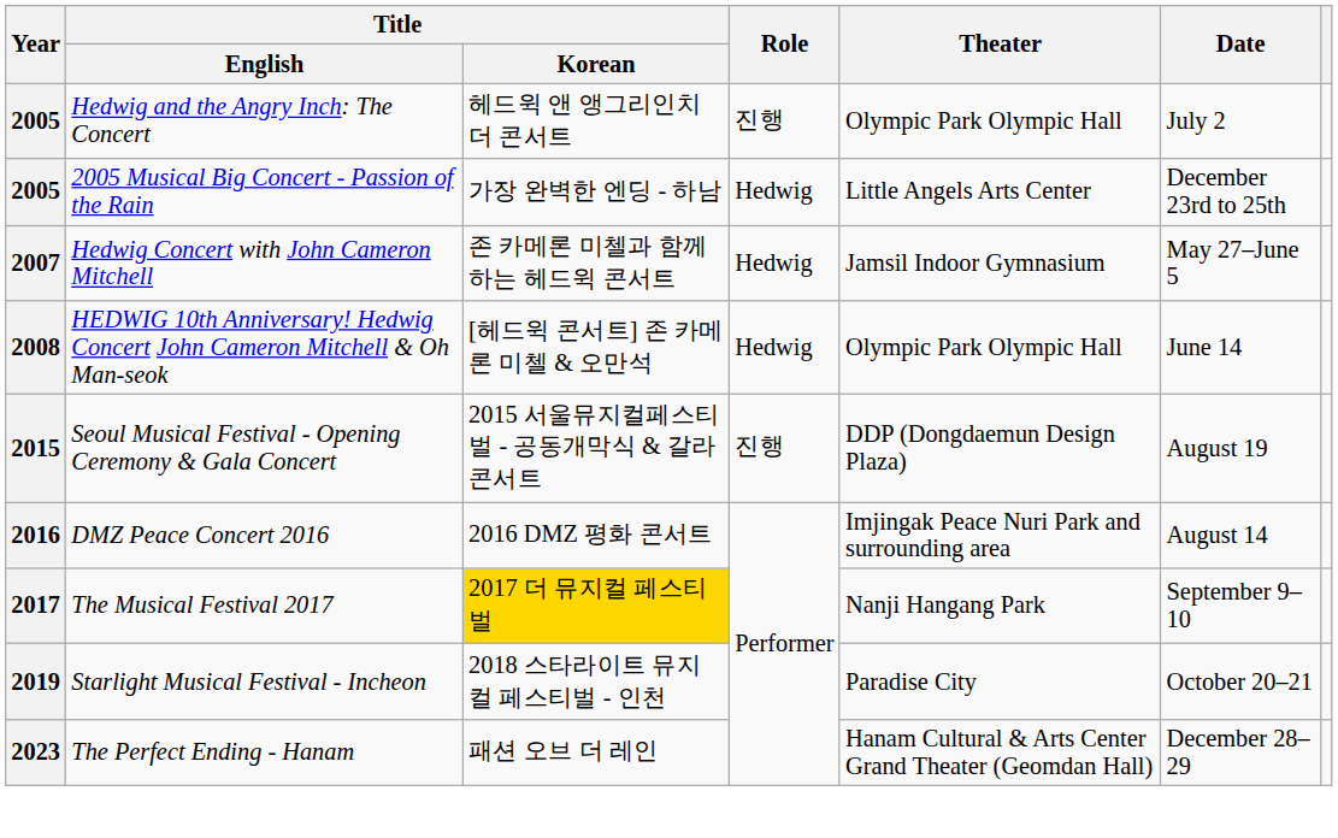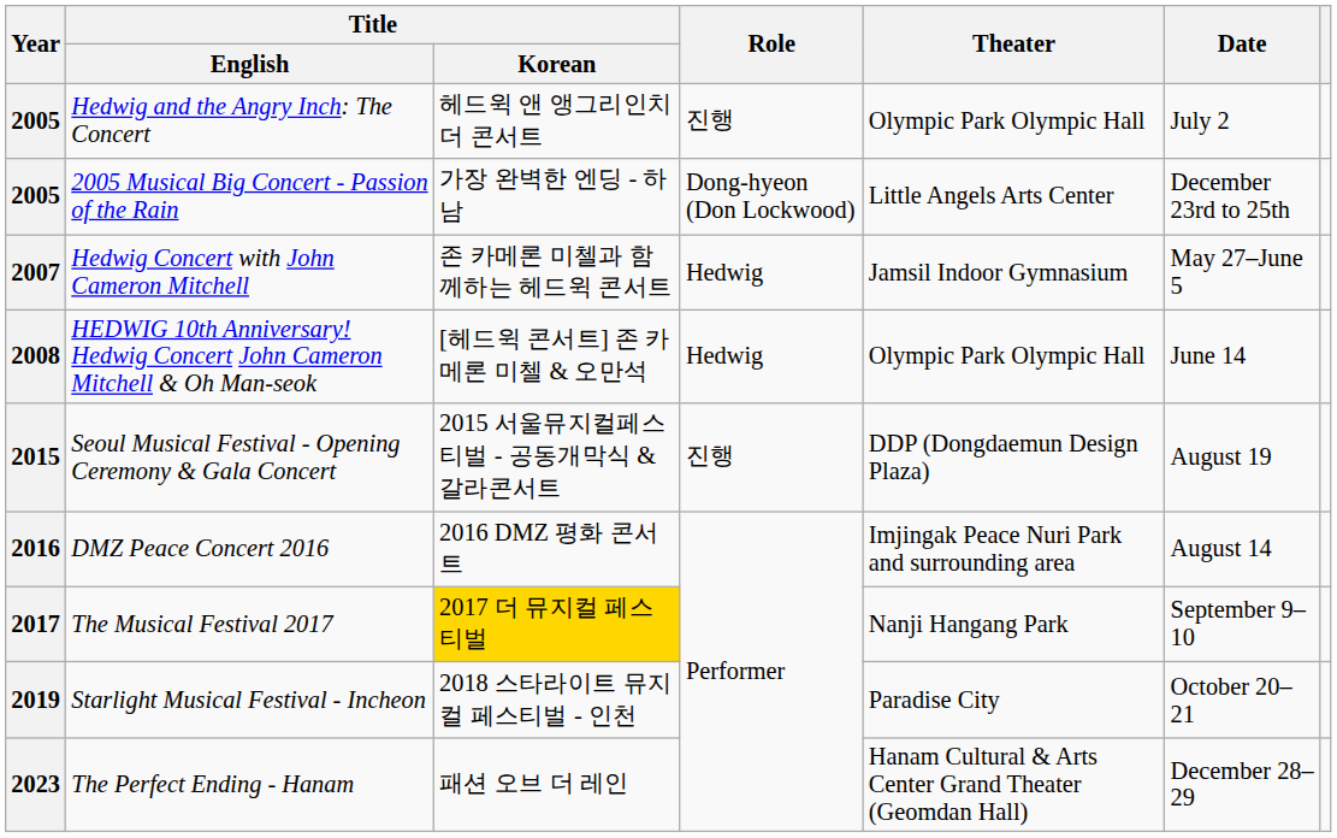 <table class="wikitable sortable plainrowheaders">
 <tr>
 <th rowspan="2" scope="col">Year</th>
 <th colspan="2" scope="col">Title</th>
 <th rowspan="2" scope="col">Role</th>
 <th rowspan="2" scope="col">Theater</th>
 <th rowspan="2" scope="col" class="sortable">Date</th>
 <th rowspan="2" scope="col" class="unsortable"></th>
 </tr>
 <tr>
 <th>English</th>
 <th>Korean</th>
 </tr>
 <tr>
 <th scope="row">2005</th>
 <td><em><a href='#'>Hedwig and the Angry Inch</a>: The Concert</em></td>
 <td>헤드윅 앤 앵그리인치 더 콘서트</td>
 <td>진행</td>
 <td>Olympic Park Olympic Hall</td>
 <td>July 2</td>
 <td></td>
 </tr>
 <tr>
 <th scope="row">2005</th>
 <td><em><a href='#'>2005 Musical Big Concert - Passion of the Rain</a></em></td>
 <td>가장 완벽한 엔딩 - 하남</td>
-<td>Hedwig</td>
+<td>Dong-hyeon (Don Lockwood)</td>
 <td>Little Angels Arts Center</td>
 <td>December 23rd to 25th</td>
 <td></td>
 </tr>
 <tr>
 <th scope="row">2007</th>
 <td><em><a href='#'>Hedwig Concert</a> with <a href='#'>John Cameron Mitchell</a></em></td>
 <td>존 카메론 미첼과 함께하는 헤드윅 콘서트</td>
 <td>Hedwig</td>
 <td>Jamsil Indoor Gymnasium</td>
 <td>May 27–June 5</td>
 <td></td>
 </tr>
 <tr>
 <th scope="row">2008</th>
 <td><em><a href='#'>HEDWIG 10th Anniversary! Hedwig Concert</a> <a href='#'>John Cameron Mitchell</a> & Oh Man-seok</em></td>
 <td>[헤드윅 콘서트] 존 카메론 미첼 & 오만석</td>
 <td>Hedwig</td>
 <td>Olympic Park Olympic Hall</td>
 <td>June 14</td>
 <td></td>
 </tr>
 <tr>
 <th scope="row">2015</th>
 <td><em>Seoul Musical Festival - Opening Ceremony & Gala Concert</em></td>
 <td>2015 서울뮤지컬페스티벌 - 공동개막식 & 갈라콘서트</td>
 <td>진행</td>
 <td>DDP (Dongdaemun Design Plaza)</td>
 <td>August 19</td>
 <td></td>
 </tr>
 <tr>
 <th scope="row">2016</th>
 <td><em>DMZ Peace Concert 2016</em></td>
 <td>2016 DMZ 평화 콘서트</td>
 <td rowspan="4">Performer</td>
 <td>Imjingak Peace Nuri Park and surrounding area</td>
 <td>August 14</td>
 <td></td>
 </tr>
 <tr>
 <th scope="row">2017</th>
 <td><em>The Musical Festival 2017</em></td>
 <td style="background: gold;">2017 더 뮤지컬 페스티벌</td>
 <td>Nanji Hangang Park</td>
 <td>September 9–10</td>
 <td></td>
 </tr>
 <tr>
 <th scope="row">2019</th>
 <td><em>Starlight Musical Festival - Incheon</em></td>
 <td>2018 스타라이트 뮤지컬 페스티벌 - 인천</td>
 <td>Paradise City</td>
 <td>October 20–21</td>
 <td></td>
 </tr>
 <tr>
 <th scope="row">2023</th>
 <td><em>The Perfect Ending - Hanam</em></td>
 <td>패션 오브 더 레인</td>
 <td>Hanam Cultural & Arts Center Grand Theater (Geomdan Hall)</td>
 <td>December 28–29</td>
 <td></td>
 </tr>
 </table>
